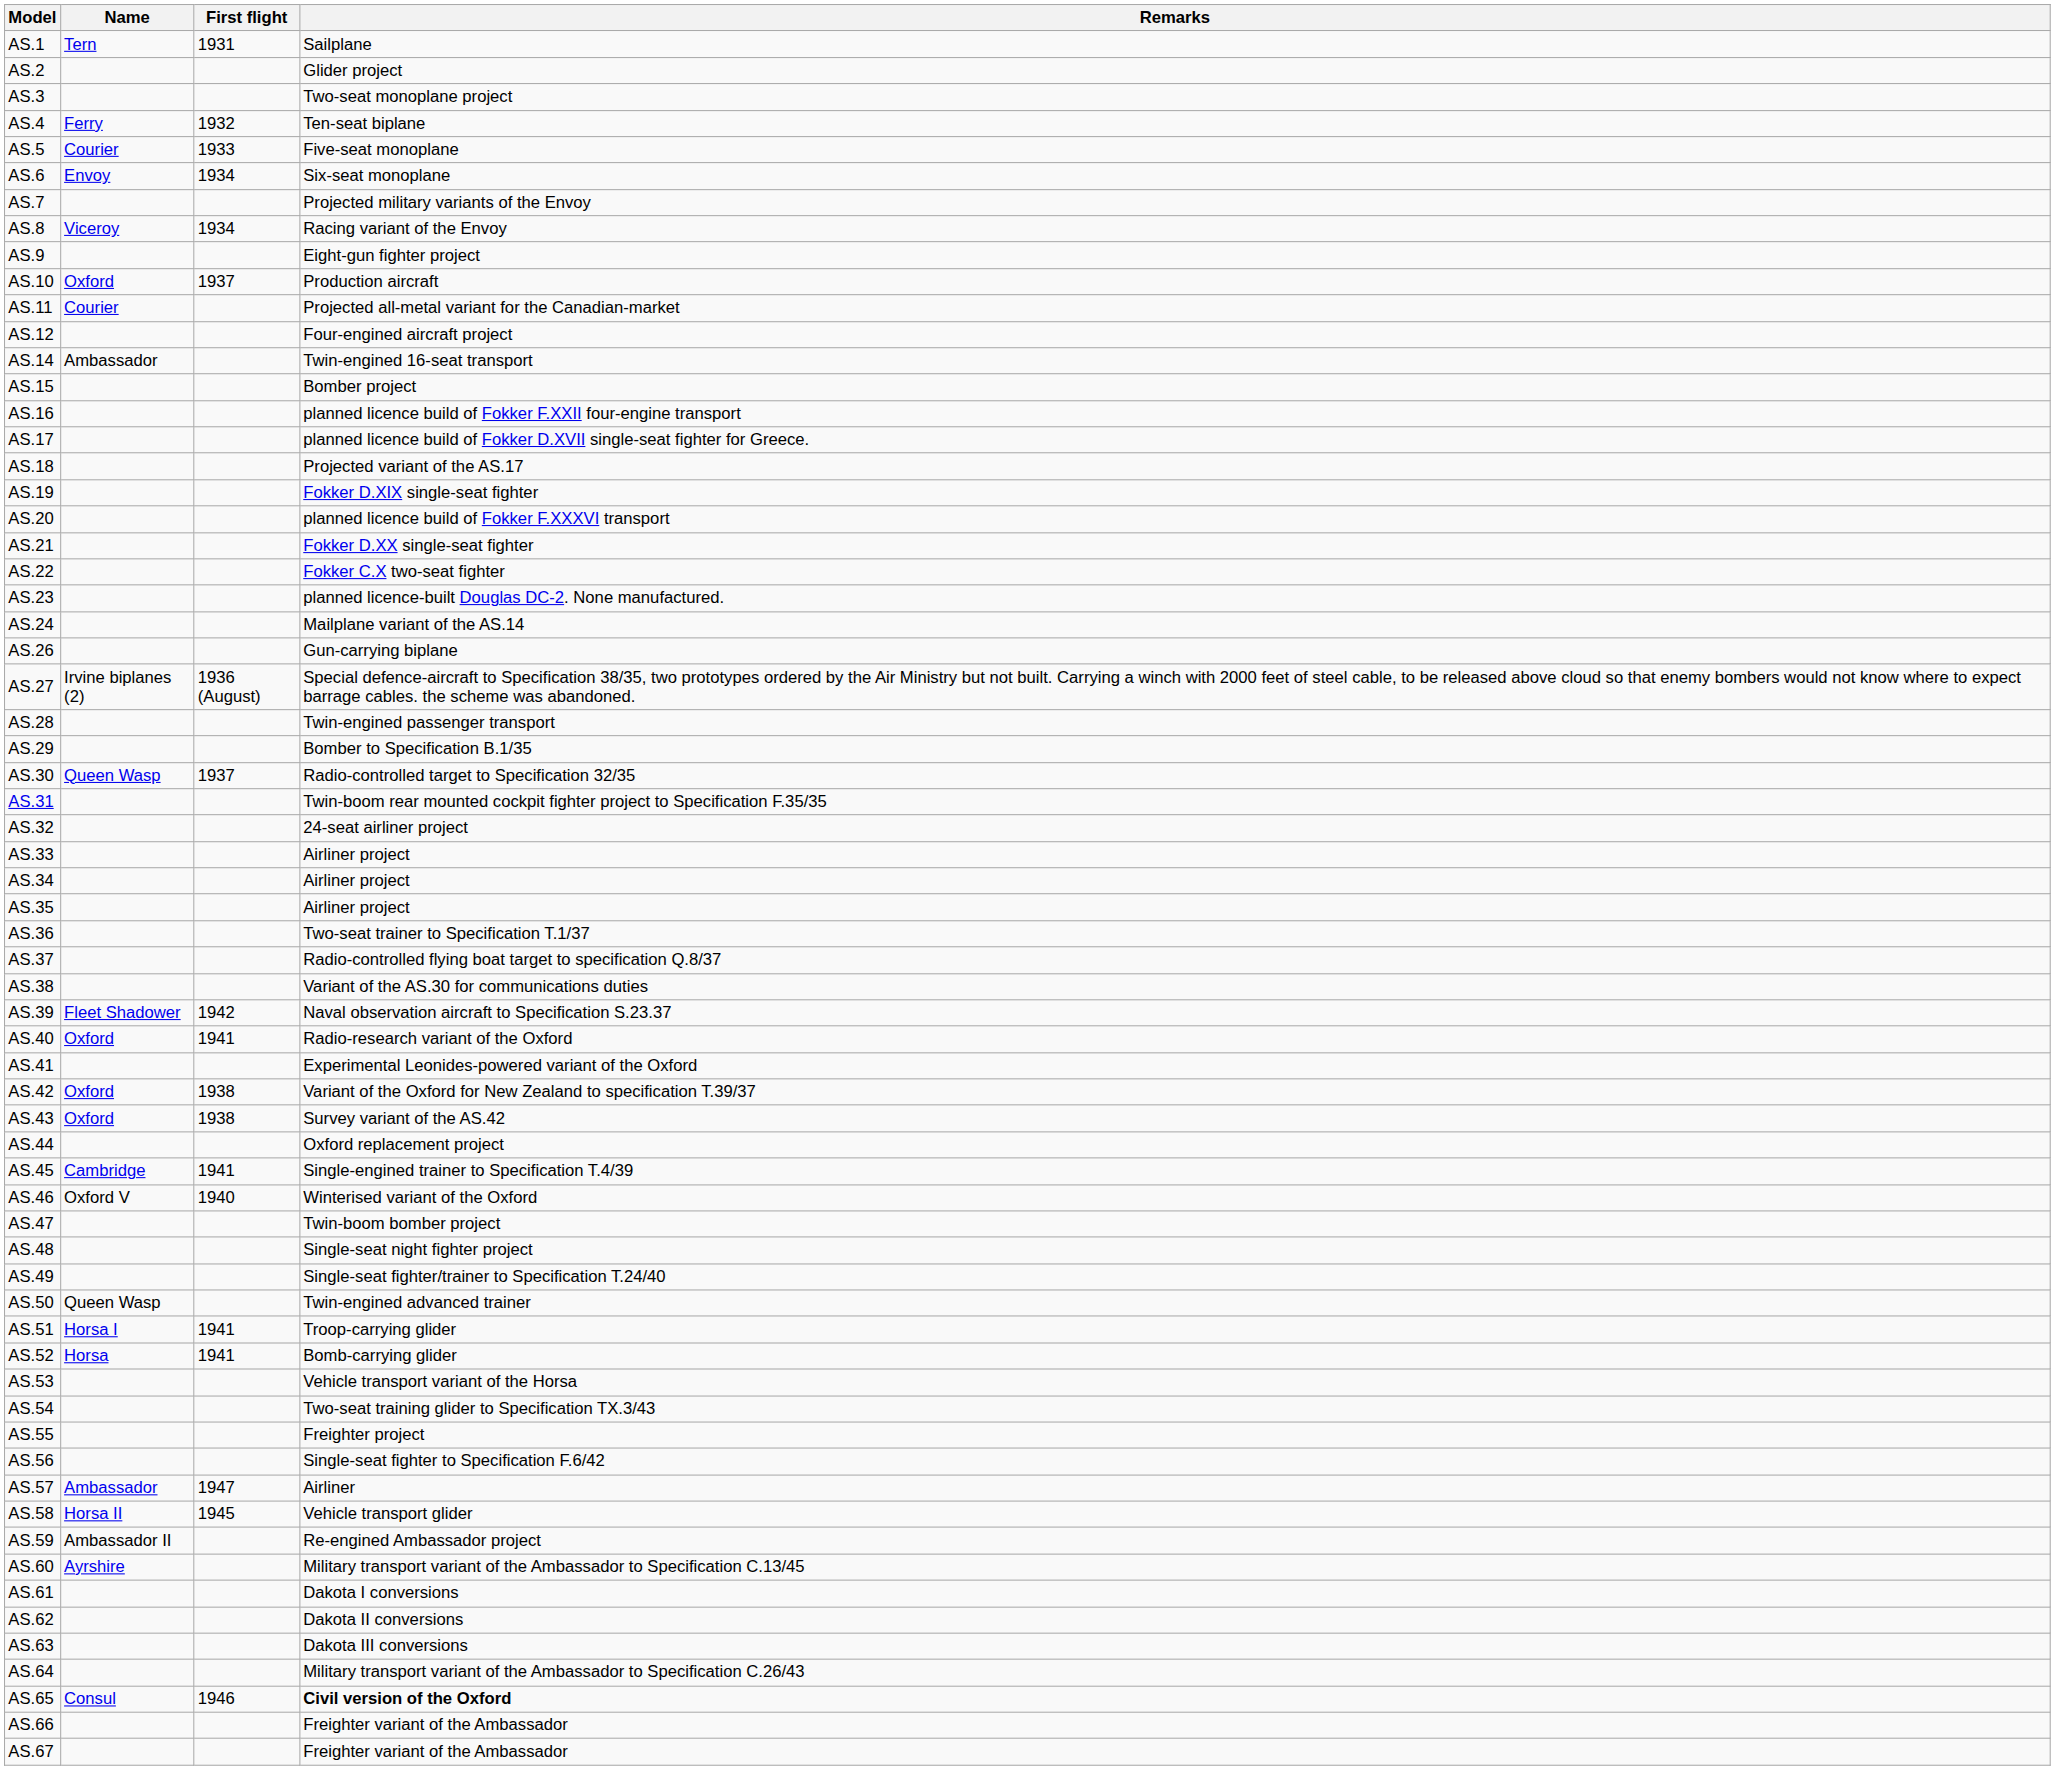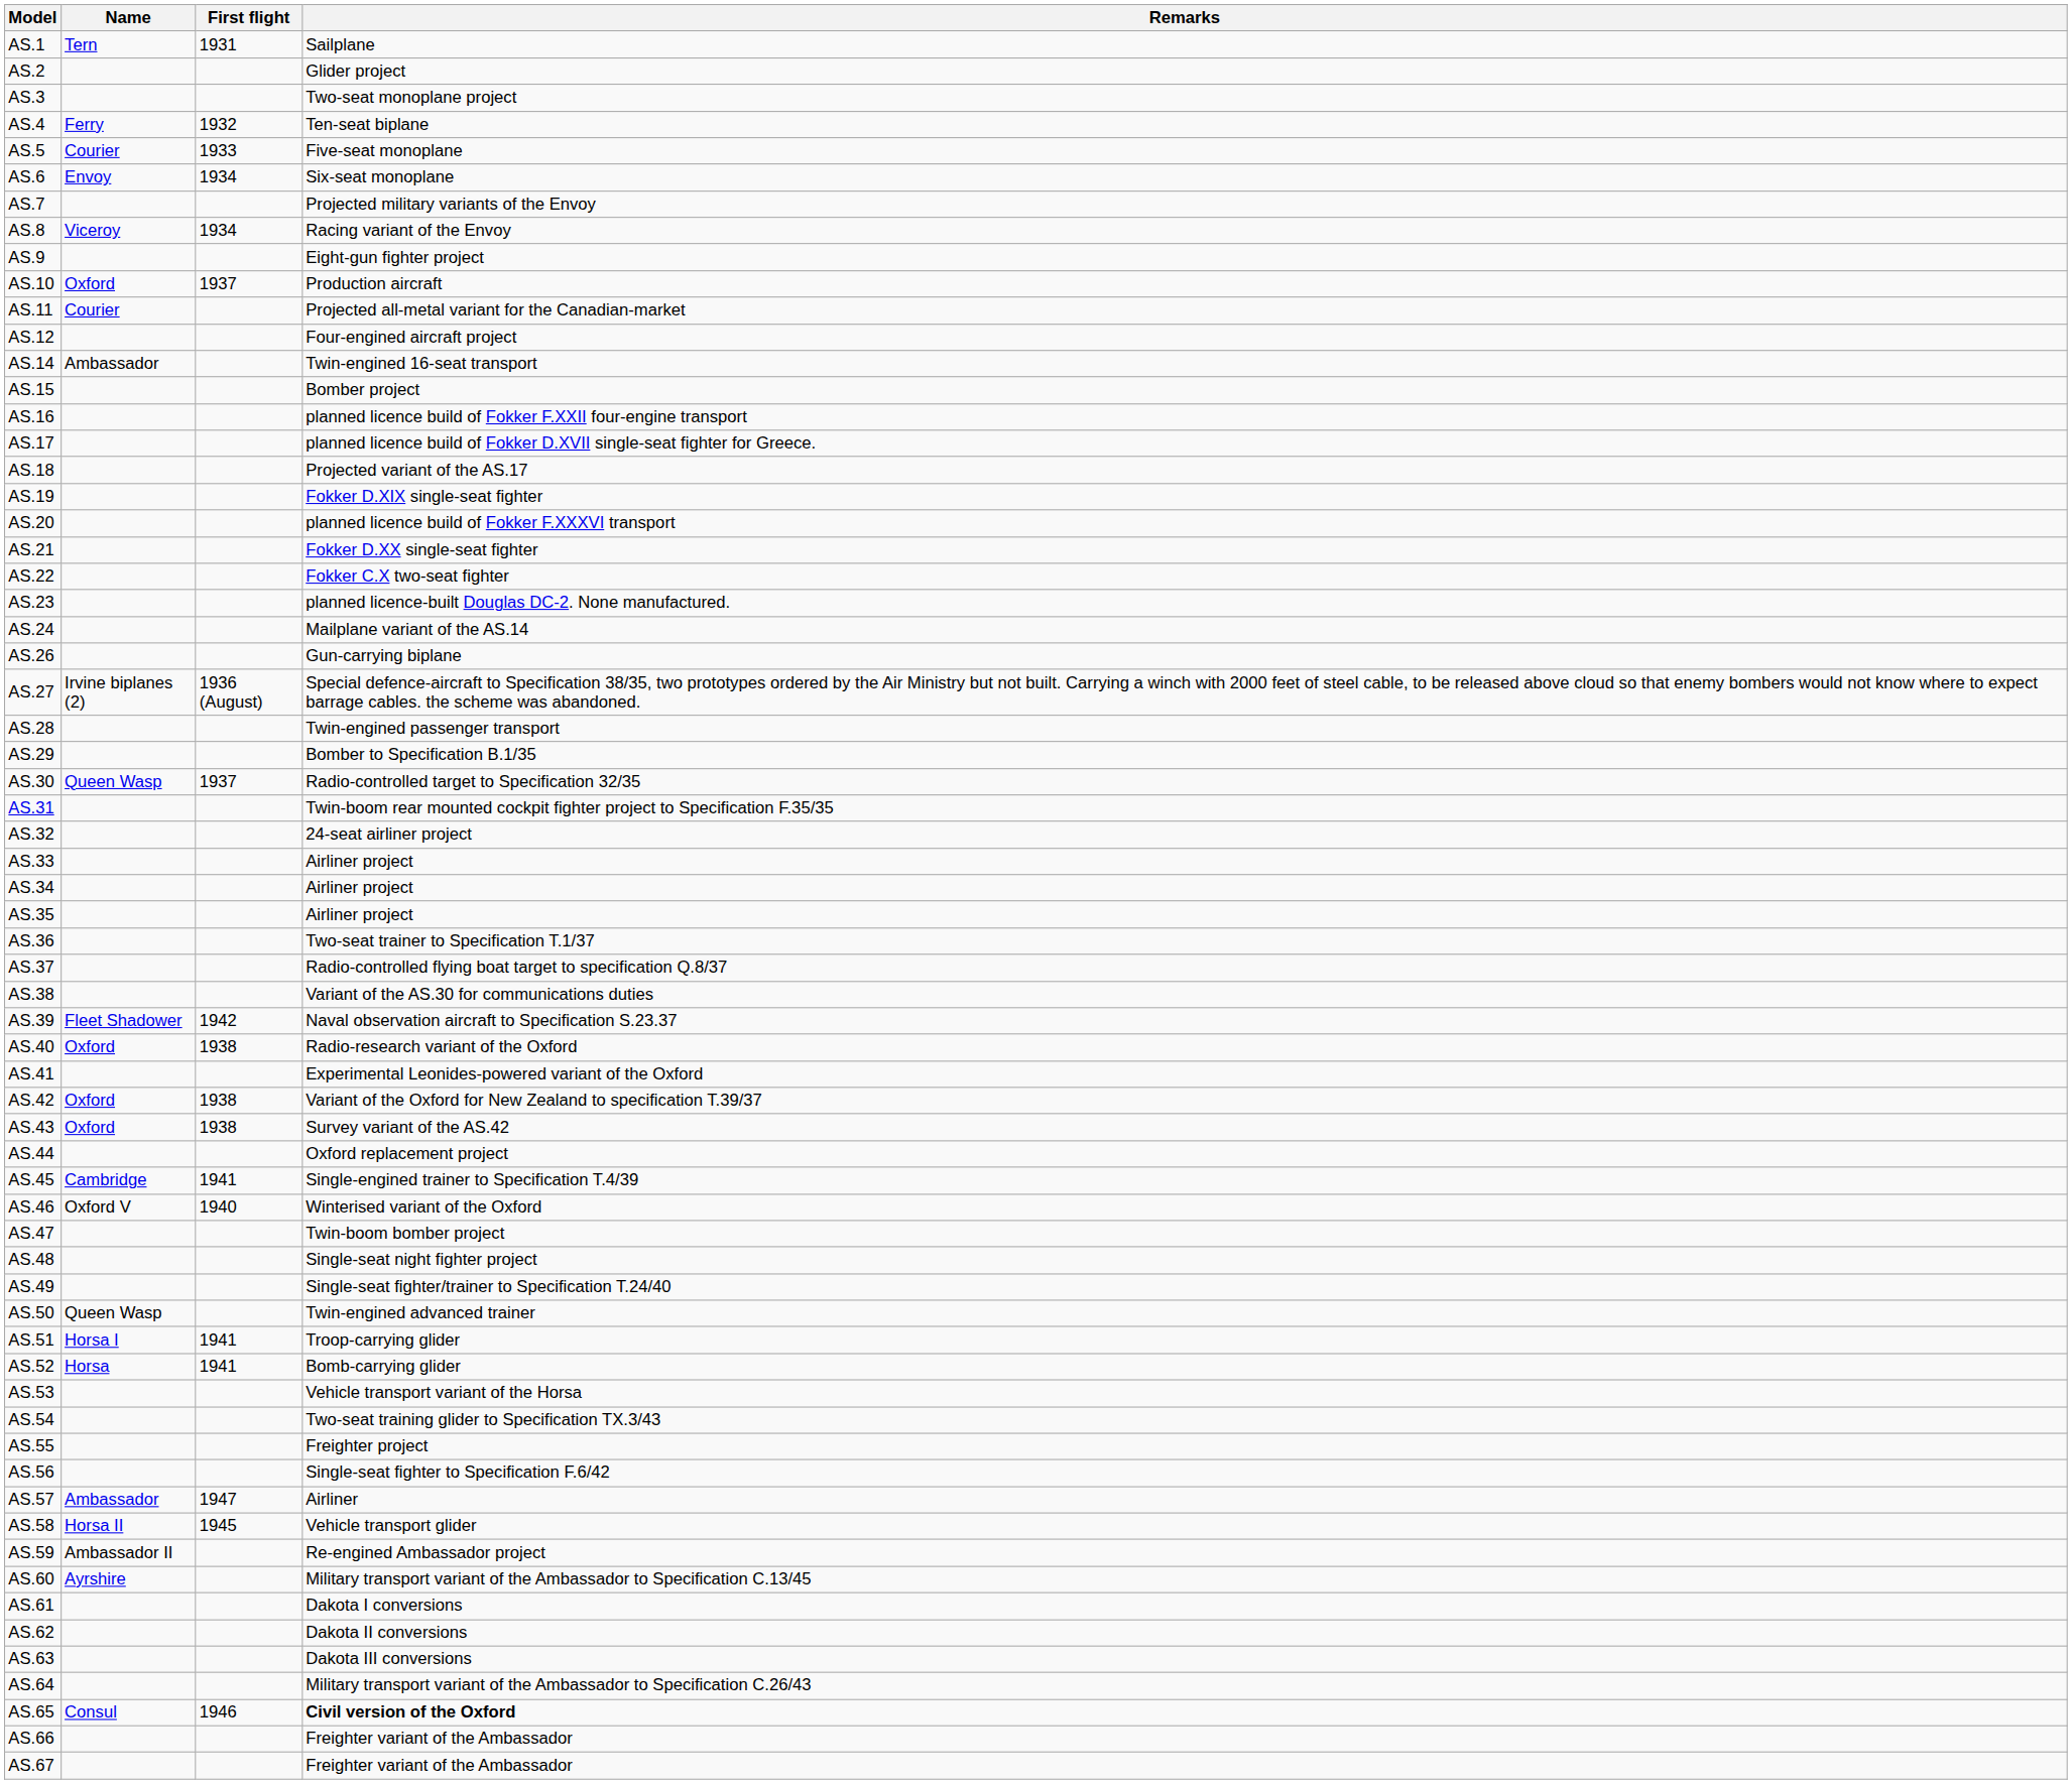 <table class="wikitable">
 <tr>
 <th>Model</th>
 <th>Name</th>
 <th>First flight</th>
 <th>Remarks</th>
 </tr>
 <tr>
 <td>AS.1</td>
 <td><a href='#'>Tern</a></td>
 <td>1931</td>
 <td>Sailplane</td>
 </tr>
 <tr>
 <td>AS.2</td>
 <td></td>
 <td></td>
 <td>Glider project</td>
 </tr>
 <tr>
 <td>AS.3</td>
 <td></td>
 <td></td>
 <td>Two-seat monoplane project</td>
 </tr>
 <tr>
 <td>AS.4</td>
 <td><a href='#'>Ferry</a></td>
 <td>1932</td>
 <td>Ten-seat biplane</td>
 </tr>
 <tr>
 <td>AS.5</td>
 <td><a href='#'>Courier</a></td>
 <td>1933</td>
 <td>Five-seat monoplane</td>
 </tr>
 <tr>
 <td>AS.6</td>
 <td><a href='#'>Envoy</a></td>
 <td>1934</td>
 <td>Six-seat monoplane</td>
 </tr>
 <tr>
 <td>AS.7</td>
 <td></td>
 <td></td>
 <td>Projected military variants of the Envoy</td>
 </tr>
 <tr>
 <td>AS.8</td>
 <td><a href='#'>Viceroy</a></td>
 <td>1934</td>
 <td>Racing variant of the Envoy</td>
 </tr>
 <tr>
 <td>AS.9</td>
 <td></td>
 <td></td>
 <td>Eight-gun fighter project</td>
 </tr>
 <tr>
 <td>AS.10</td>
 <td><a href='#'>Oxford</a></td>
 <td>1937</td>
 <td>Production aircraft</td>
 </tr>
 <tr>
 <td>AS.11</td>
 <td><a href='#'>Courier</a></td>
 <td></td>
 <td>Projected all-metal variant for the Canadian-market</td>
 </tr>
 <tr>
 <td>AS.12</td>
 <td></td>
 <td></td>
 <td>Four-engined aircraft project</td>
 </tr>
 <tr>
 <td>AS.14</td>
 <td>Ambassador</td>
 <td></td>
 <td>Twin-engined 16-seat transport</td>
 </tr>
 <tr>
 <td>AS.15</td>
 <td></td>
 <td></td>
 <td>Bomber project</td>
 </tr>
 <tr>
 <td>AS.16</td>
 <td></td>
 <td></td>
 <td>planned licence build of <a href='#'>Fokker F.XXII</a> four-engine transport</td>
 </tr>
 <tr>
 <td>AS.17</td>
 <td></td>
 <td></td>
 <td>planned licence build of <a href='#'>Fokker D.XVII</a> single-seat fighter for Greece.</td>
 </tr>
 <tr>
 <td>AS.18</td>
 <td></td>
 <td></td>
 <td>Projected variant of the AS.17</td>
 </tr>
 <tr>
 <td>AS.19</td>
 <td></td>
 <td></td>
 <td><a href='#'>Fokker D.XIX</a> single-seat fighter</td>
 </tr>
 <tr>
 <td>AS.20</td>
 <td></td>
 <td></td>
 <td>planned licence build of <a href='#'>Fokker F.XXXVI</a> transport</td>
 </tr>
 <tr>
 <td>AS.21</td>
 <td></td>
 <td></td>
 <td><a href='#'>Fokker D.XX</a> single-seat fighter</td>
 </tr>
 <tr>
 <td>AS.22</td>
 <td></td>
 <td></td>
 <td><a href='#'>Fokker C.X</a> two-seat fighter</td>
 </tr>
 <tr>
 <td>AS.23</td>
 <td></td>
 <td></td>
 <td>planned licence-built <a href='#'>Douglas DC-2</a>. None manufactured.</td>
 </tr>
 <tr>
 <td>AS.24</td>
 <td></td>
 <td></td>
 <td>Mailplane variant of the AS.14</td>
 </tr>
 <tr>
 <td>AS.26</td>
 <td></td>
 <td></td>
 <td>Gun-carrying biplane</td>
 </tr>
 <tr>
 <td>AS.27</td>
 <td>Irvine biplanes (2)</td>
 <td>1936 (August)</td>
 <td>Special defence-aircraft to Specification 38/35, two prototypes ordered by the Air Ministry but not built. Carrying a winch with 2000 feet of steel cable, to be released above cloud so that enemy bombers would not know where to expect barrage cables. the scheme was abandoned.</td>
 </tr>
 <tr>
 <td>AS.28</td>
 <td></td>
 <td></td>
 <td>Twin-engined passenger transport</td>
 </tr>
 <tr>
 <td>AS.29</td>
 <td></td>
 <td></td>
 <td>Bomber to Specification B.1/35</td>
 </tr>
 <tr>
 <td>AS.30</td>
 <td><a href='#'>Queen Wasp</a></td>
 <td>1937</td>
 <td>Radio-controlled target to Specification 32/35</td>
 </tr>
 <tr>
 <td><a href='#'>AS.31</a></td>
 <td></td>
 <td></td>
 <td>Twin-boom rear mounted cockpit fighter project to Specification F.35/35</td>
 </tr>
 <tr>
 <td>AS.32</td>
 <td></td>
 <td></td>
 <td>24-seat airliner project</td>
 </tr>
 <tr>
 <td>AS.33</td>
 <td></td>
 <td></td>
 <td>Airliner project</td>
 </tr>
 <tr>
 <td>AS.34</td>
 <td></td>
 <td></td>
 <td>Airliner project</td>
 </tr>
 <tr>
 <td>AS.35</td>
 <td></td>
 <td></td>
 <td>Airliner project</td>
 </tr>
 <tr>
 <td>AS.36</td>
 <td></td>
 <td></td>
 <td>Two-seat trainer to Specification T.1/37</td>
 </tr>
 <tr>
 <td>AS.37</td>
 <td></td>
 <td></td>
 <td>Radio-controlled flying boat target to specification Q.8/37</td>
 </tr>
 <tr>
 <td>AS.38</td>
 <td></td>
 <td></td>
 <td>Variant of the AS.30 for communications duties</td>
 </tr>
 <tr>
 <td>AS.39</td>
 <td><a href='#'>Fleet Shadower</a></td>
 <td>1942</td>
 <td>Naval observation aircraft to Specification S.23.37</td>
 </tr>
 <tr>
 <td>AS.40</td>
 <td><a href='#'>Oxford</a></td>
-<td>1941</td>
+<td>1938</td>
 <td>Radio-research variant of the Oxford</td>
 </tr>
 <tr>
 <td>AS.41</td>
 <td></td>
 <td></td>
 <td>Experimental Leonides-powered variant of the Oxford</td>
 </tr>
 <tr>
 <td>AS.42</td>
 <td><a href='#'>Oxford</a></td>
 <td>1938</td>
 <td>Variant of the Oxford for New Zealand to specification T.39/37</td>
 </tr>
 <tr>
 <td>AS.43</td>
 <td><a href='#'>Oxford</a></td>
 <td>1938</td>
 <td>Survey variant of the AS.42</td>
 </tr>
 <tr>
 <td>AS.44</td>
 <td></td>
 <td></td>
 <td>Oxford replacement project</td>
 </tr>
 <tr>
 <td>AS.45</td>
 <td><a href='#'>Cambridge</a></td>
 <td>1941</td>
 <td>Single-engined trainer to Specification T.4/39</td>
 </tr>
 <tr>
 <td>AS.46</td>
 <td>Oxford V</td>
 <td>1940</td>
 <td>Winterised variant of the Oxford</td>
 </tr>
 <tr>
 <td>AS.47</td>
 <td></td>
 <td></td>
 <td>Twin-boom bomber project</td>
 </tr>
 <tr>
 <td>AS.48</td>
 <td></td>
 <td></td>
 <td>Single-seat night fighter project</td>
 </tr>
 <tr>
 <td>AS.49</td>
 <td></td>
 <td></td>
 <td>Single-seat fighter/trainer to Specification T.24/40</td>
 </tr>
 <tr>
 <td>AS.50</td>
 <td>Queen Wasp</td>
 <td></td>
 <td>Twin-engined advanced trainer</td>
 </tr>
 <tr>
 <td>AS.51</td>
 <td><a href='#'>Horsa I</a></td>
 <td>1941</td>
 <td>Troop-carrying glider</td>
 </tr>
 <tr>
 <td>AS.52</td>
 <td><a href='#'>Horsa</a></td>
 <td>1941</td>
 <td>Bomb-carrying glider</td>
 </tr>
 <tr>
 <td>AS.53</td>
 <td></td>
 <td></td>
 <td>Vehicle transport variant of the Horsa</td>
 </tr>
 <tr>
 <td>AS.54</td>
 <td></td>
 <td></td>
 <td>Two-seat training glider to Specification TX.3/43</td>
 </tr>
 <tr>
 <td>AS.55</td>
 <td></td>
 <td></td>
 <td>Freighter project</td>
 </tr>
 <tr>
 <td>AS.56</td>
 <td></td>
 <td></td>
 <td>Single-seat fighter to Specification F.6/42</td>
 </tr>
 <tr>
 <td>AS.57</td>
 <td><a href='#'>Ambassador</a></td>
 <td>1947</td>
 <td>Airliner</td>
 </tr>
 <tr>
 <td>AS.58</td>
 <td><a href='#'>Horsa II</a></td>
 <td>1945</td>
 <td>Vehicle transport glider</td>
 </tr>
 <tr>
 <td>AS.59</td>
 <td>Ambassador II</td>
 <td></td>
 <td>Re-engined Ambassador project</td>
 </tr>
 <tr>
 <td>AS.60</td>
 <td><a href='#'>Ayrshire</a></td>
 <td></td>
 <td>Military transport variant of the Ambassador to Specification C.13/45</td>
 </tr>
 <tr>
 <td>AS.61</td>
 <td></td>
 <td></td>
 <td>Dakota I conversions</td>
 </tr>
 <tr>
 <td>AS.62</td>
 <td></td>
 <td></td>
 <td>Dakota II conversions</td>
 </tr>
 <tr>
 <td>AS.63</td>
 <td></td>
 <td></td>
 <td>Dakota III conversions</td>
 </tr>
 <tr>
 <td>AS.64</td>
 <td></td>
 <td></td>
 <td>Military transport variant of the Ambassador to Specification C.26/43</td>
 </tr>
 <tr>
 <td>AS.65</td>
 <td><a href='#'>Consul</a></td>
 <td>1946</td>
 <td><strong>Civil version of the Oxford</strong></td>
 </tr>
 <tr>
 <td>AS.66</td>
 <td></td>
 <td></td>
 <td>Freighter variant of the Ambassador</td>
 </tr>
 <tr>
 <td>AS.67</td>
 <td></td>
 <td></td>
 <td>Freighter variant of the Ambassador</td>
 </tr>
 </table>
